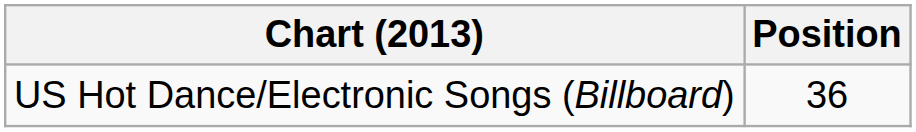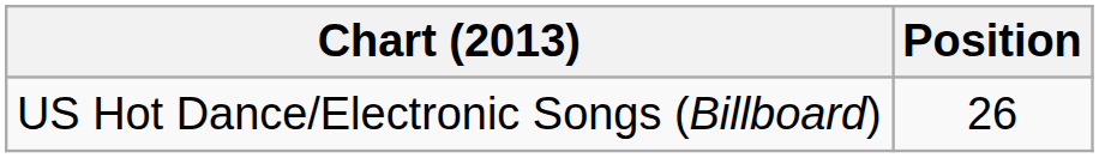 <table class="wikitable">
 <tr>
 <th>Chart (2013)</th>
 <th>Position</th>
 </tr>
 <tr>
 <td>US Hot Dance/Electronic Songs (<em>Billboard</em>)</td>
-<td style="text-align:center;">36</td>
+<td style="text-align:center;">26</td>
 </tr>
 </table>
